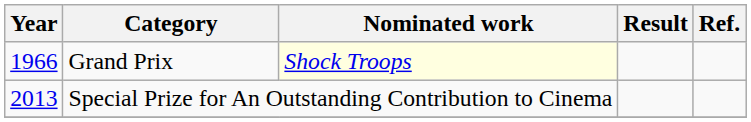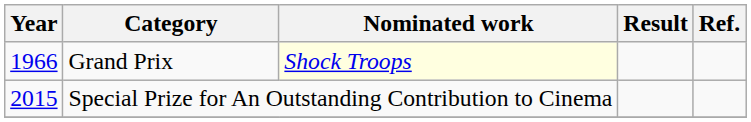 <table class="wikitable sortable">
 <tr>
 <th>Year</th>
 <th>Category</th>
 <th>Nominated work</th>
 <th>Result</th>
 <th>Ref.</th>
 </tr>
 <tr>
 <td><a href='#'>1966</a></td>
 <td>Grand Prix</td>
 <td style="background: lightyellow;"><em><a href='#'>Shock Troops</a></em></td>
 <td></td>
 <td></td>
 </tr>
 <tr>
-<td><a href='#'>2013</a></td>
+<td><a href='#'>2015</a></td>
 <td colspan=2>Special Prize for An Outstanding Contribution to Cinema</td>
 <td></td>
 <td></td>
 </tr>
 <tr>
 </tr>
 </table>
